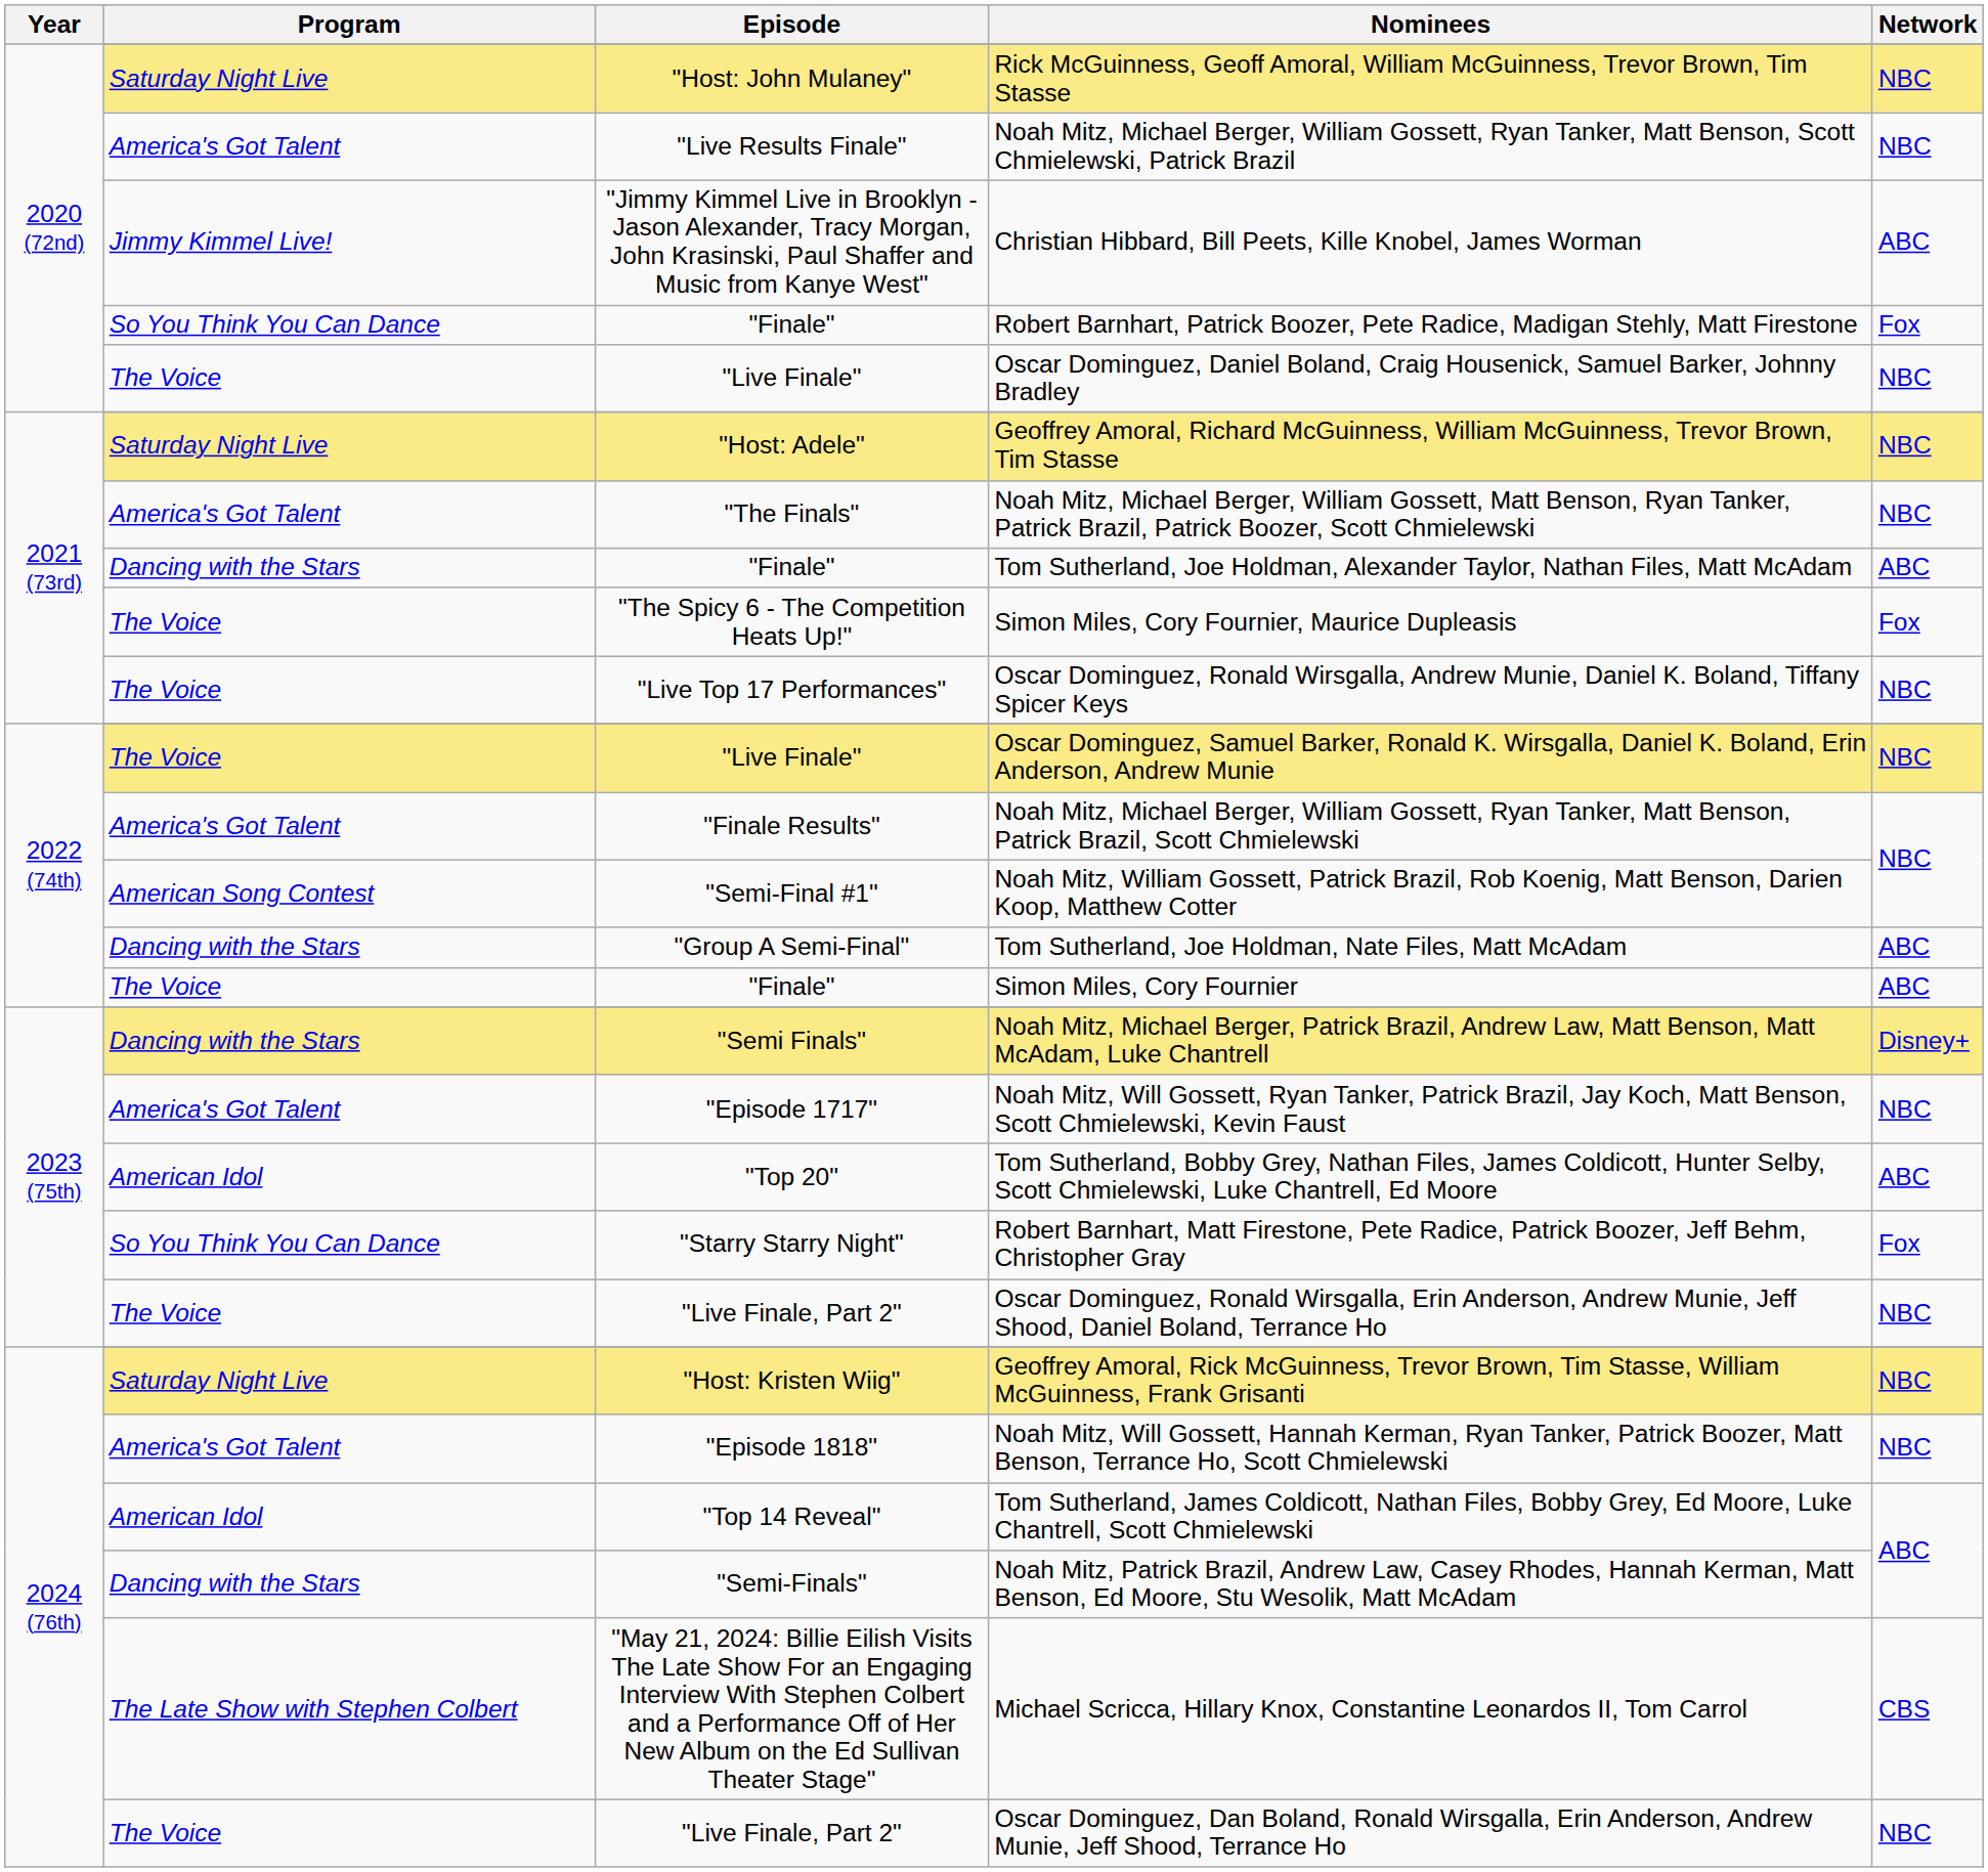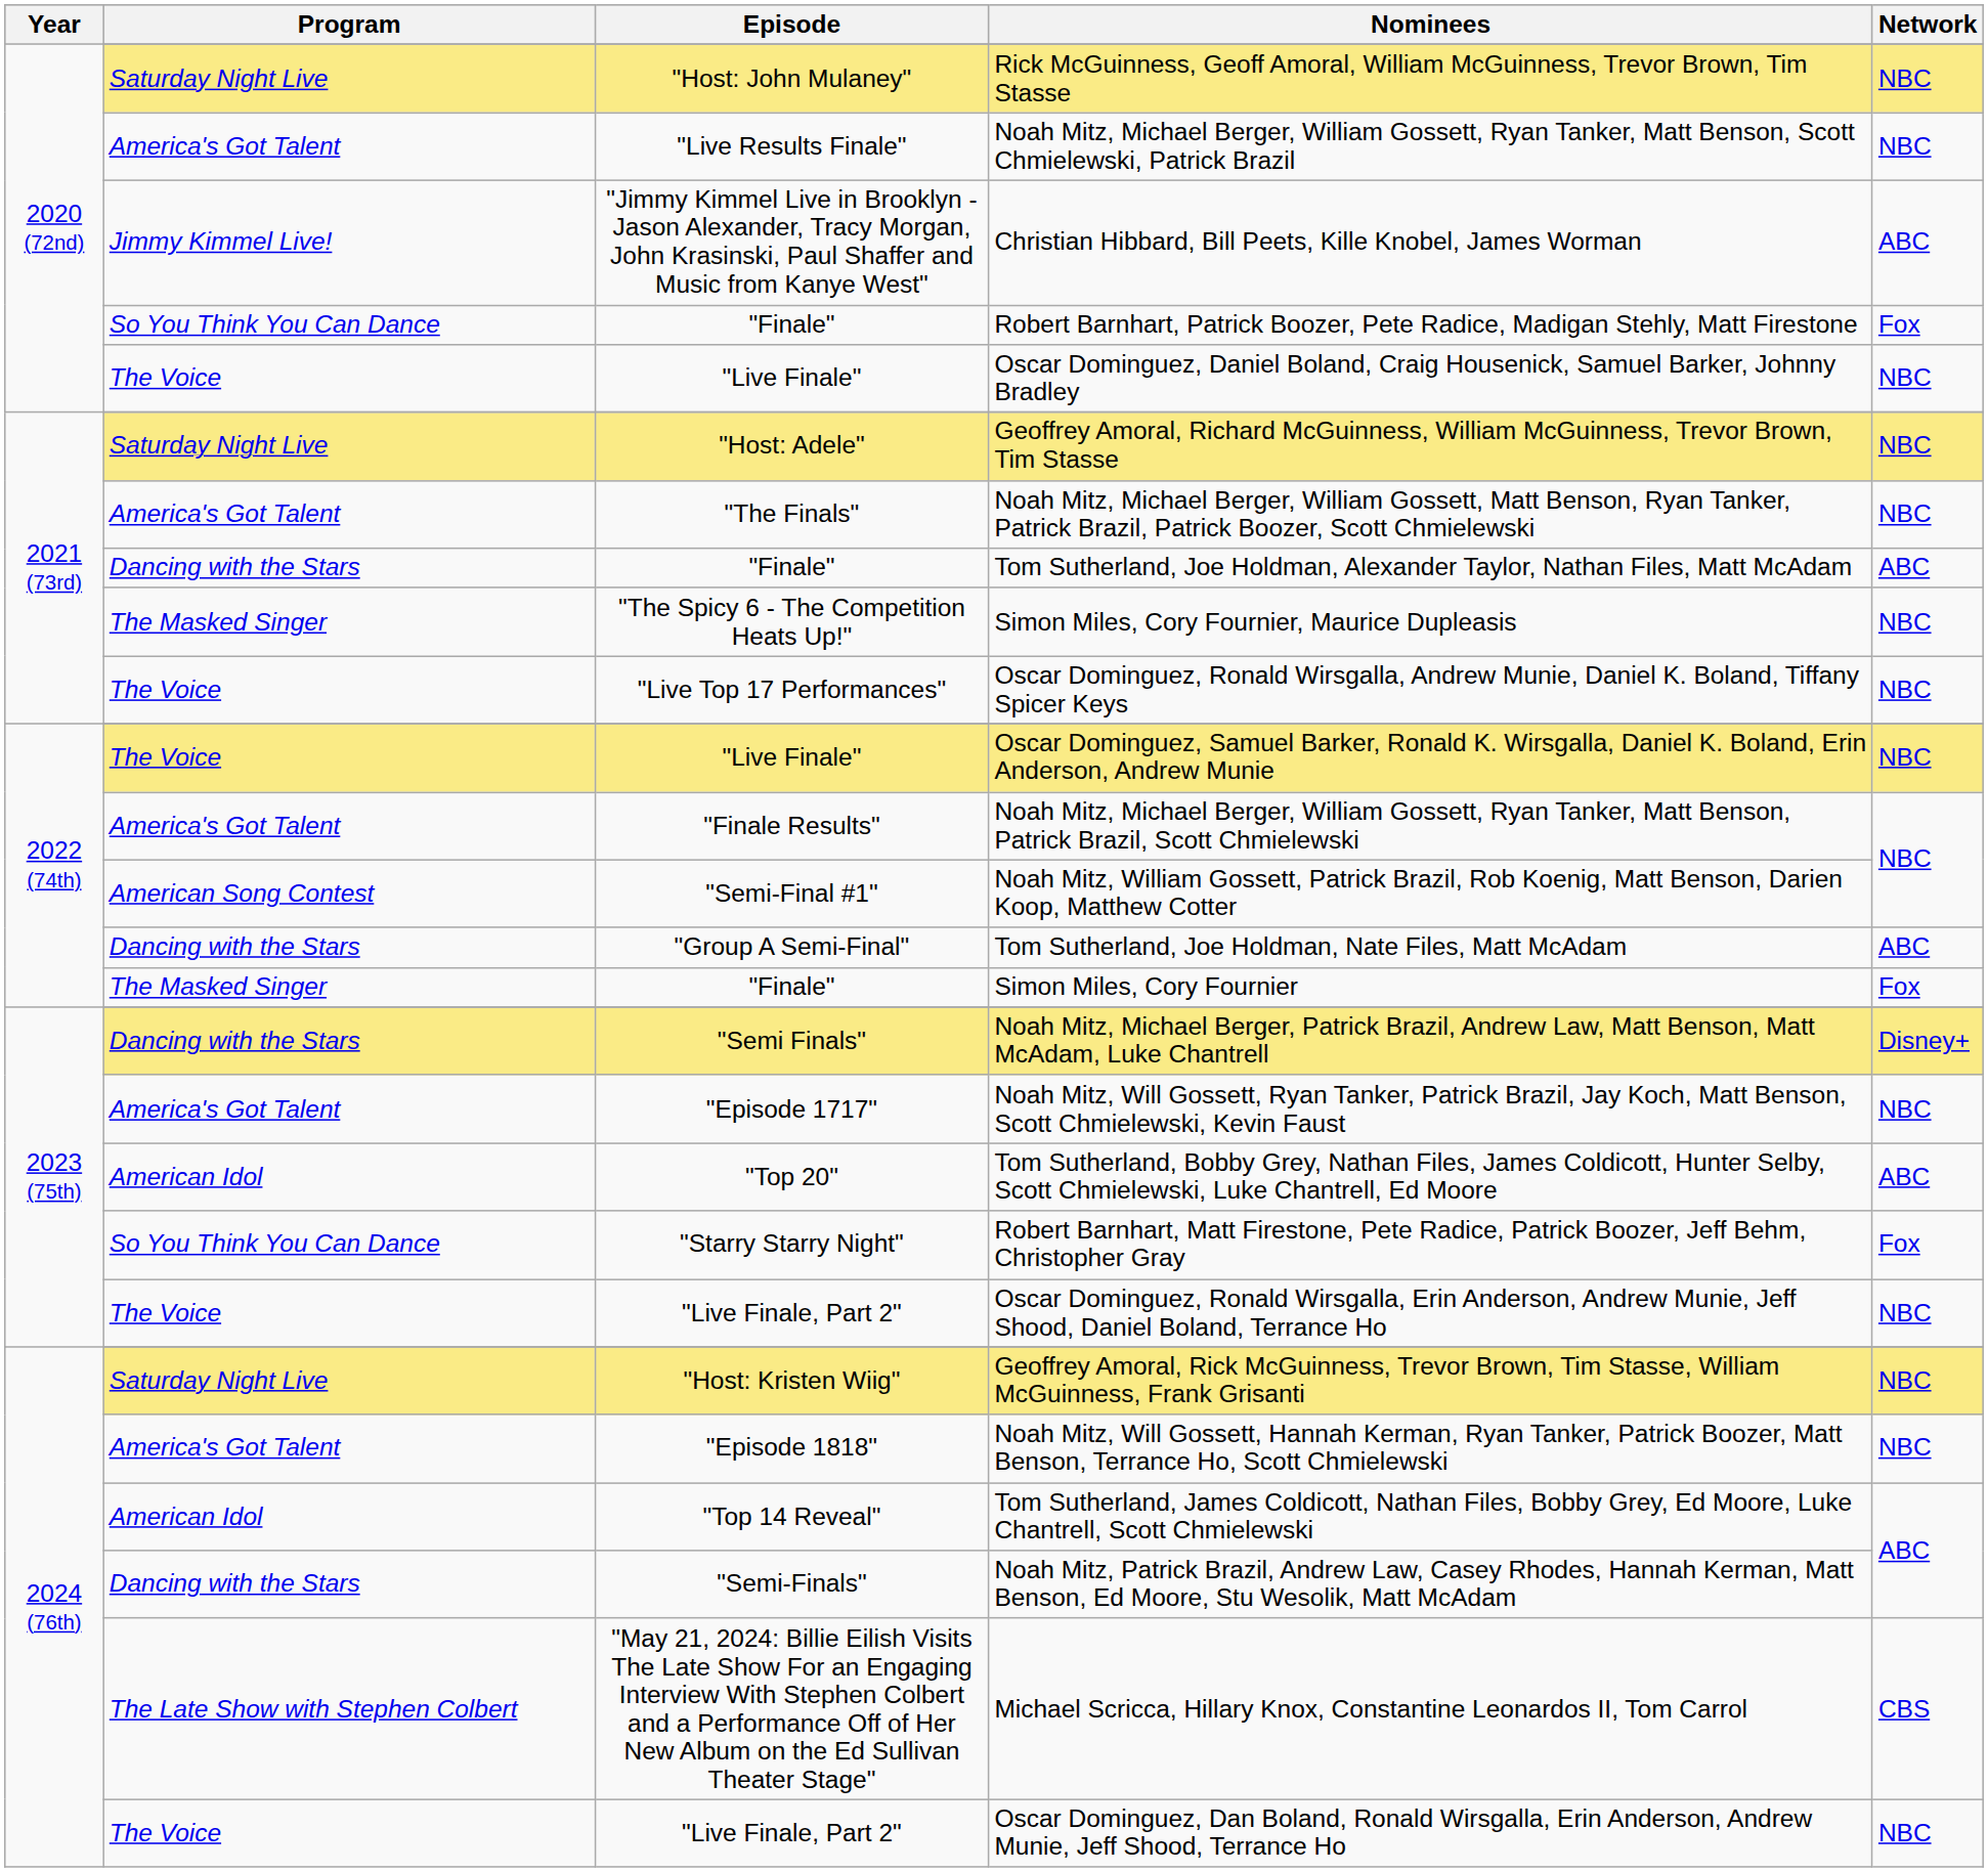 <table class="wikitable" style="width:100%">
 <tr bgcolor="#bebebe">
 <th width="5%">Year</th>
 <th width="25%">Program</th>
 <th width="20%">Episode</th>
 <th width="45%">Nominees</th>
 <th width="5%">Network</th>
 </tr>
 <tr>
 <td rowspan=6 style="text-align:center"><a href='#'>2020</a><br><small><a href='#'>(72nd)</a></small><br></td>
 </tr>
 <tr style="background:#FAEB86">
 <td><em><a href='#'>Saturday Night Live</a></em></td>
 <td align=center>"Host: John Mulaney"</td>
 <td>Rick McGuinness, Geoff Amoral, William McGuinness, Trevor Brown, Tim Stasse</td>
 <td><a href='#'>NBC</a></td>
 </tr>
 <tr>
 <td><em><a href='#'>America's Got Talent</a></em></td>
 <td align=center>"Live Results Finale"</td>
 <td>Noah Mitz, Michael Berger, William Gossett, Ryan Tanker, Matt Benson, Scott Chmielewski, Patrick Brazil</td>
 <td><a href='#'>NBC</a></td>
 </tr>
 <tr>
 <td><em><a href='#'>Jimmy Kimmel Live!</a></em></td>
 <td align=center>"Jimmy Kimmel Live in Brooklyn - Jason Alexander, Tracy Morgan, John Krasinski, Paul Shaffer and Music from Kanye West"</td>
 <td>Christian Hibbard, Bill Peets, Kille Knobel, James Worman</td>
 <td><a href='#'>ABC</a></td>
 </tr>
 <tr>
 <td><em><a href='#'>So You Think You Can Dance</a></em></td>
 <td align=center>"Finale"</td>
 <td>Robert Barnhart, Patrick Boozer, Pete Radice, Madigan Stehly, Matt Firestone</td>
 <td><a href='#'>Fox</a></td>
 </tr>
 <tr>
 <td><em><a href='#'>The Voice</a></em></td>
 <td align=center>"Live Finale"</td>
 <td>Oscar Dominguez, Daniel Boland, Craig Housenick, Samuel Barker, Johnny Bradley</td>
 <td><a href='#'>NBC</a></td>
 </tr>
 <tr>
 <td rowspan=6 style="text-align:center"><a href='#'>2021</a><br><small><a href='#'>(73rd)</a></small><br></td>
 </tr>
 <tr style="background:#FAEB86">
 <td><em><a href='#'>Saturday Night Live</a></em></td>
 <td align=center>"Host: Adele"</td>
 <td>Geoffrey Amoral, Richard McGuinness, William McGuinness, Trevor Brown, Tim Stasse</td>
 <td><a href='#'>NBC</a></td>
 </tr>
 <tr>
 <td><em><a href='#'>America's Got Talent</a></em></td>
 <td align=center>"The Finals"</td>
 <td>Noah Mitz, Michael Berger, William Gossett, Matt Benson, Ryan Tanker, Patrick Brazil, Patrick Boozer, Scott Chmielewski</td>
 <td><a href='#'>NBC</a></td>
 </tr>
 <tr>
 <td><em><a href='#'>Dancing with the Stars</a></em></td>
 <td align=center>"Finale"</td>
 <td>Tom Sutherland, Joe Holdman, Alexander Taylor, Nathan Files, Matt McAdam</td>
 <td><a href='#'>ABC</a></td>
 </tr>
 <tr>
-<td><em><a href='#'>The Voice</a></em></td>
+<td><em><a href='#'>The Masked Singer</a></em></td>
 <td align=center>"The Spicy 6 - The Competition Heats Up!"</td>
 <td>Simon Miles, Cory Fournier, Maurice Dupleasis</td>
-<td><a href='#'>Fox</a></td>
+<td><a href='#'>NBC</a></td>
 </tr>
 <tr>
 <td><em><a href='#'>The Voice</a></em></td>
 <td align=center>"Live Top 17 Performances"</td>
 <td>Oscar Dominguez, Ronald Wirsgalla, Andrew Munie, Daniel K. Boland, Tiffany Spicer Keys</td>
 <td><a href='#'>NBC</a></td>
 </tr>
 <tr>
 <td rowspan=6 style="text-align:center"><a href='#'>2022</a><br><small><a href='#'>(74th)</a></small><br></td>
 </tr>
 <tr style="background:#FAEB86">
 <td><em><a href='#'>The Voice</a></em></td>
 <td align=center>"Live Finale"</td>
 <td>Oscar Dominguez, Samuel Barker, Ronald K. Wirsgalla, Daniel K. Boland, Erin Anderson, Andrew Munie</td>
 <td><a href='#'>NBC</a></td>
 </tr>
 <tr>
 <td><em><a href='#'>America's Got Talent</a></em></td>
 <td align=center>"Finale Results"</td>
 <td>Noah Mitz, Michael Berger, William Gossett, Ryan Tanker, Matt Benson, Patrick Brazil, Scott Chmielewski</td>
 <td rowspan="2"><a href='#'>NBC</a></td>
 </tr>
 <tr>
 <td><em><a href='#'>American Song Contest</a></em></td>
 <td align=center>"Semi-Final #1"</td>
 <td>Noah Mitz, William Gossett, Patrick Brazil, Rob Koenig, Matt Benson, Darien Koop, Matthew Cotter</td>
 </tr>
 <tr>
 <td><em><a href='#'>Dancing with the Stars</a></em></td>
 <td align=center>"Group A Semi-Final"</td>
 <td>Tom Sutherland, Joe Holdman, Nate Files, Matt McAdam</td>
 <td><a href='#'>ABC</a></td>
 </tr>
 <tr>
-<td><em><a href='#'>The Voice</a></em></td>
+<td><em><a href='#'>The Masked Singer</a></em></td>
 <td align=center>"Finale"</td>
 <td>Simon Miles, Cory Fournier</td>
-<td><a href='#'>ABC</a></td>
+<td><a href='#'>Fox</a></td>
 </tr>
 <tr>
 <td rowspan=6 style="text-align:center"><a href='#'>2023</a><br><small><a href='#'>(75th)</a></small><br></td>
 </tr>
 <tr style="background:#FAEB86">
 <td><em><a href='#'>Dancing with the Stars</a></em></td>
 <td align=center>"Semi Finals"</td>
 <td>Noah Mitz, Michael Berger, Patrick Brazil, Andrew Law, Matt Benson, Matt McAdam, Luke Chantrell</td>
 <td><a href='#'>Disney+</a></td>
 </tr>
 <tr>
 <td><em><a href='#'>America's Got Talent</a></em></td>
 <td align=center>"Episode 1717"</td>
 <td>Noah Mitz, Will Gossett, Ryan Tanker, Patrick Brazil, Jay Koch, Matt Benson, Scott Chmielewski, Kevin Faust</td>
 <td><a href='#'>NBC</a></td>
 </tr>
 <tr>
 <td><em><a href='#'>American Idol</a></em></td>
 <td align=center>"Top 20"</td>
 <td>Tom Sutherland, Bobby Grey, Nathan Files, James Coldicott, Hunter Selby, Scott Chmielewski, Luke Chantrell, Ed Moore</td>
 <td><a href='#'>ABC</a></td>
 </tr>
 <tr>
 <td><em><a href='#'>So You Think You Can Dance</a></em></td>
 <td align=center>"Starry Starry Night"</td>
 <td>Robert Barnhart, Matt Firestone, Pete Radice, Patrick Boozer, Jeff Behm, Christopher Gray</td>
 <td><a href='#'>Fox</a></td>
 </tr>
 <tr>
 <td><em><a href='#'>The Voice</a></em></td>
 <td align=center>"Live Finale, Part 2"</td>
 <td>Oscar Dominguez, Ronald Wirsgalla, Erin Anderson, Andrew Munie, Jeff Shood, Daniel Boland, Terrance Ho</td>
 <td><a href='#'>NBC</a></td>
 </tr>
 <tr>
 <td rowspan=7 style="text-align:center"><a href='#'>2024</a><br><small><a href='#'>(76th)</a></small><br></td>
 </tr>
 <tr style="background:#FAEB86">
 <td><em><a href='#'>Saturday Night Live</a></em></td>
 <td align=center>"Host: Kristen Wiig"</td>
 <td>Geoffrey Amoral, Rick McGuinness, Trevor Brown, Tim Stasse, William McGuinness, Frank Grisanti</td>
 <td><a href='#'>NBC</a></td>
 </tr>
 <tr>
 <td><em><a href='#'>America's Got Talent</a></em></td>
 <td align=center>"Episode 1818"</td>
 <td>Noah Mitz, Will Gossett, Hannah Kerman, Ryan Tanker, Patrick Boozer, Matt Benson, Terrance Ho, Scott Chmielewski</td>
 <td><a href='#'>NBC</a></td>
 </tr>
 <tr>
 <td><em><a href='#'>American Idol</a></em></td>
 <td align=center>"Top 14 Reveal"</td>
 <td>Tom Sutherland, James Coldicott, Nathan Files, Bobby Grey, Ed Moore, Luke Chantrell, Scott Chmielewski</td>
 <td rowspan="2"><a href='#'>ABC</a></td>
 </tr>
 <tr>
 <td><em><a href='#'>Dancing with the Stars</a></em></td>
 <td align=center>"Semi-Finals"</td>
 <td>Noah Mitz, Patrick Brazil, Andrew Law, Casey Rhodes, Hannah Kerman, Matt Benson, Ed Moore, Stu Wesolik, Matt McAdam</td>
 </tr>
 <tr>
 <td><em><a href='#'>The Late Show with Stephen Colbert</a></em></td>
 <td align=center>"May 21, 2024: Billie Eilish Visits The Late Show For an Engaging Interview With Stephen Colbert and a Performance Off of Her New Album on the Ed Sullivan Theater Stage"</td>
 <td>Michael Scricca, Hillary Knox, Constantine Leonardos II, Tom Carrol</td>
 <td><a href='#'>CBS</a></td>
 </tr>
 <tr>
 <td><em><a href='#'>The Voice</a></em></td>
 <td align=center>"Live Finale, Part 2"</td>
 <td>Oscar Dominguez, Dan Boland, Ronald Wirsgalla, Erin Anderson, Andrew Munie, Jeff Shood, Terrance Ho</td>
 <td><a href='#'>NBC</a></td>
 </tr>
 </table>
